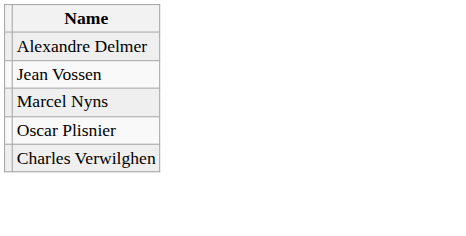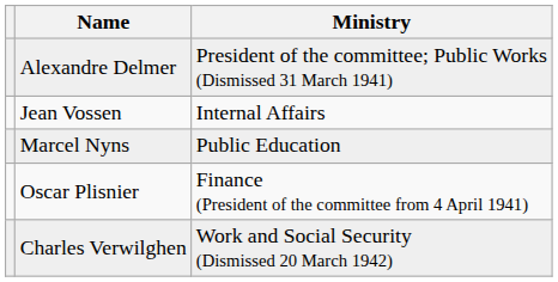 <table class="wikitable sortable">
 <tr>
 <th></th>
 <th>Name</th>
+<th>Ministry</th>
 </tr>
 <tr bgcolor="efefef">
 <td></td>
 <td>Alexandre Delmer</td>
+<td>President of the committee; Public Works<br><small>(Dismissed 31 March 1941)</small></td>
 </tr>
 <tr>
 <td></td>
 <td>Jean Vossen</td>
+<td>Internal Affairs</td>
 </tr>
 <tr bgcolor="efefef">
 <td></td>
 <td>Marcel Nyns</td>
+<td>Public Education</td>
 </tr>
 <tr>
 <td></td>
 <td>Oscar Plisnier</td>
+<td>Finance<br><small>(President of the committee from 4 April 1941)</small></td>
 </tr>
 <tr bgcolor="efefef">
 <td></td>
 <td>Charles Verwilghen</td>
+<td>Work and Social Security<br><small>(Dismissed 20 March 1942)</small></td>
 </tr>
 </table>
